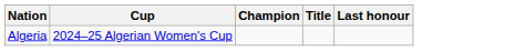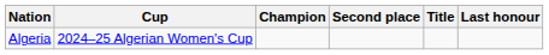 <table class=wikitable style="font-size:14px">
 <tr>
 <th>Nation</th>
 <th>Cup</th>
 <th>Champion</th>
+<th>Second place</th>
 <th data-sort-type="number">Title</th>
 <th>Last honour</th>
 </tr>
 <tr>
 <td> <a href='#'>Algeria</a></td>
 <td><a href='#'>2024–25 Algerian Women's Cup</a></td>
 <td></td>
 <td></td>
 <td></td>
+<td></td>
 </tr>
 </table>
